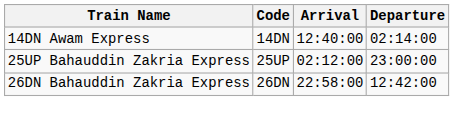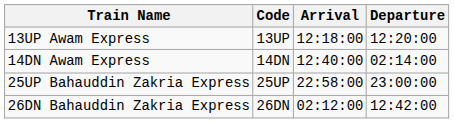 <table class="wikitable mw-collapsible">
 <tr>
 <th>Train Name</th>
 <th>Code</th>
 <th>Arrival</th>
 <th>Departure</th>
+</tr>
+<tr>
+<td>13UP Awam Express</td>
+<td>13UP</td>
+<td>12:18:00</td>
+<td>12:20:00</td>
 </tr>
 <tr>
 <td>14DN Awam Express</td>
 <td>14DN</td>
 <td>12:40:00</td>
 <td>02:14:00</td>
 </tr>
 <tr>
 <td>25UP Bahauddin Zakria Express</td>
 <td>25UP</td>
-<td>02:12:00</td>
+<td>22:58:00</td>
 <td>23:00:00</td>
 </tr>
 <tr>
 <td>26DN Bahauddin Zakria Express</td>
 <td>26DN</td>
-<td>22:58:00</td>
+<td>02:12:00</td>
 <td>12:42:00</td>
 </tr>
 </table>
